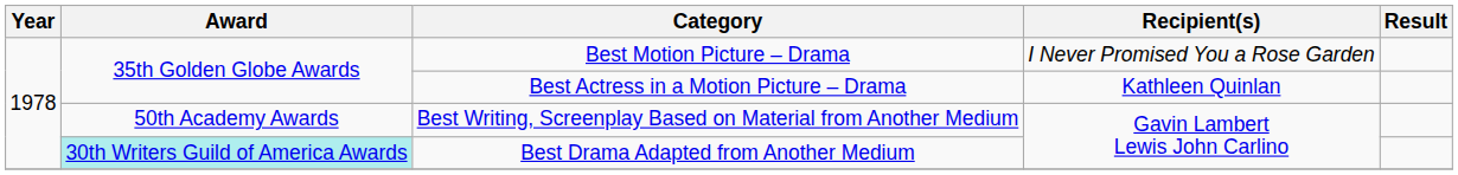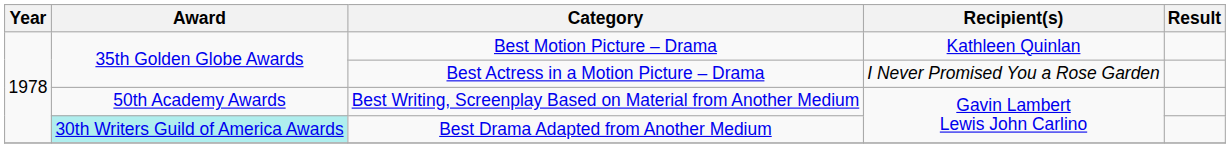 <table class="wikitable plainrowheaders" style="text-align:center;">
 <tr>
 <th scope="col">Year</th>
 <th scope="col">Award</th>
 <th scope="col">Category</th>
 <th scope="col">Recipient(s)</th>
 <th scope="col">Result</th>
 </tr>
 <tr>
 <td rowspan="4">1978</td>
 <td rowspan="2"><a href='#'>35th Golden Globe Awards</a></td>
 <td><a href='#'>Best Motion Picture – Drama</a></td>
-<td><em>I Never Promised You a Rose Garden</em></td>
+<td><a href='#'>Kathleen Quinlan</a></td>
 <td></td>
 </tr>
 <tr>
 <td><a href='#'>Best Actress in a Motion Picture – Drama</a></td>
-<td><a href='#'>Kathleen Quinlan</a></td>
+<td><em>I Never Promised You a Rose Garden</em></td>
 <td></td>
 </tr>
 <tr>
 <td><a href='#'>50th Academy Awards</a></td>
 <td><a href='#'>Best Writing, Screenplay Based on Material from Another Medium</a></td>
 <td rowspan="2"><a href='#'>Gavin Lambert</a> <br> <a href='#'>Lewis John Carlino</a></td>
 <td></td>
 </tr>
 <tr>
 <td style="background: paleturquoise;"><a href='#'>30th Writers Guild of America Awards</a></td>
 <td><a href='#'>Best Drama Adapted from Another Medium</a></td>
 <td></td>
 </tr>
 <tr>
 </tr>
 </table>
